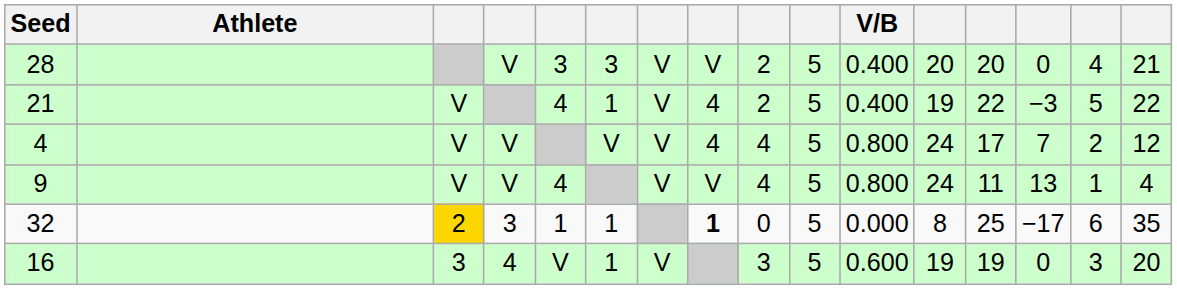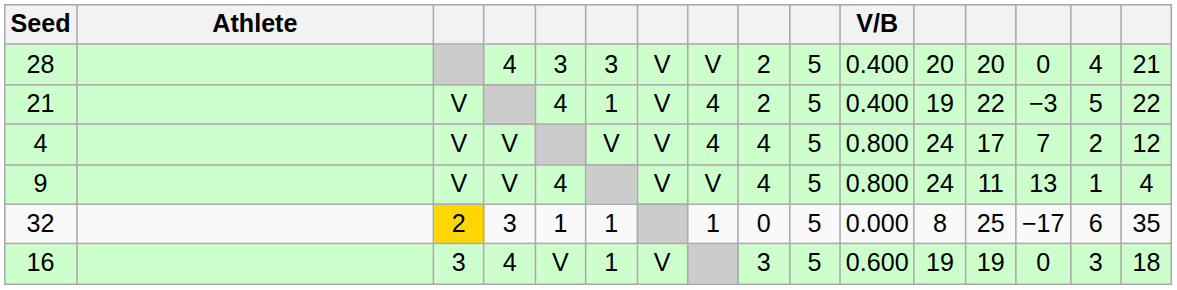 <table class="wikitable" style="text-align:center">
 <tr>
 <th width="25">Seed</th>
 <th width="220">Athlete</th>
 <th width="25"></th>
 <th width="25"></th>
 <th width="25"></th>
 <th width="25"></th>
 <th width="25"></th>
 <th width="25"></th>
 <th width="25"></th>
 <th width="25"></th>
 <th width="40">V/B</th>
 <th width="25"></th>
 <th width="25"></th>
 <th width="25"></th>
 <th width="25"></th>
 <th width="25"></th>
 </tr>
 <tr bgcolor=ccffcc>
 <td>28</td>
 <td align=left></td>
 <td bgcolor="#cccccc"></td>
-<td>V</td>
+<td>4</td>
 <td>3</td>
 <td>3</td>
 <td>V</td>
 <td>V</td>
 <td>2</td>
 <td>5</td>
 <td>0.400</td>
 <td>20</td>
 <td>20</td>
 <td>0</td>
 <td>4</td>
 <td>21</td>
 </tr>
 <tr bgcolor=ccffcc>
 <td>21</td>
 <td align=left></td>
 <td>V</td>
 <td bgcolor="#cccccc"></td>
 <td>4</td>
 <td>1</td>
 <td>V</td>
 <td>4</td>
 <td>2</td>
 <td>5</td>
 <td>0.400</td>
 <td>19</td>
 <td>22</td>
 <td>−3</td>
 <td>5</td>
 <td>22</td>
 </tr>
 <tr bgcolor=ccffcc>
 <td>4</td>
 <td align=left></td>
 <td>V</td>
 <td>V</td>
 <td bgcolor="#cccccc"></td>
 <td>V</td>
 <td>V</td>
 <td>4</td>
 <td>4</td>
 <td>5</td>
 <td>0.800</td>
 <td>24</td>
 <td>17</td>
 <td>7</td>
 <td>2</td>
 <td>12</td>
 </tr>
 <tr bgcolor=ccffcc>
 <td>9</td>
 <td align=left></td>
 <td>V</td>
 <td>V</td>
 <td>4</td>
 <td bgcolor="#cccccc"></td>
 <td>V</td>
 <td>V</td>
 <td>4</td>
 <td>5</td>
 <td>0.800</td>
 <td>24</td>
 <td>11</td>
 <td>13</td>
 <td>1</td>
 <td>4</td>
 </tr>
 <tr>
 <td>32</td>
 <td align=left></td>
 <td style="background: gold;">2</td>
 <td>3</td>
 <td>1</td>
 <td>1</td>
 <td bgcolor="#cccccc"></td>
-<td><strong>1</strong></td>
+<td>1</td>
 <td>0</td>
 <td>5</td>
 <td>0.000</td>
 <td>8</td>
 <td>25</td>
 <td>−17</td>
 <td>6</td>
 <td>35</td>
 </tr>
 <tr bgcolor=ccffcc>
 <td>16</td>
 <td align=left></td>
 <td>3</td>
 <td>4</td>
 <td>V</td>
 <td>1</td>
 <td>V</td>
 <td bgcolor="#cccccc"></td>
 <td>3</td>
 <td>5</td>
 <td>0.600</td>
 <td>19</td>
 <td>19</td>
 <td>0</td>
 <td>3</td>
-<td>20</td>
+<td>18</td>
 </tr>
 </table>
